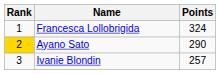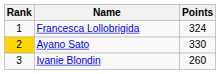 <table class="wikitable" border="1" style="text-align:center">
 <tr>
 <th width=30>Rank</th>
 <th width=220>Name</th>
 <th width=25>Points</th>
 </tr>
 <tr>
 <td>1</td>
 <td align="left"> <a href='#'>Francesca Lollobrigida</a></td>
 <td>324</td>
 </tr>
 <tr>
 <td style="background: gold;">2</td>
 <td align="left"> <a href='#'>Ayano Sato</a></td>
-<td>290</td>
+<td>330</td>
 </tr>
 <tr>
 <td>3</td>
 <td align="left"> <a href='#'>Ivanie Blondin</a></td>
-<td>257</td>
+<td>260</td>
 </tr>
 </table>
